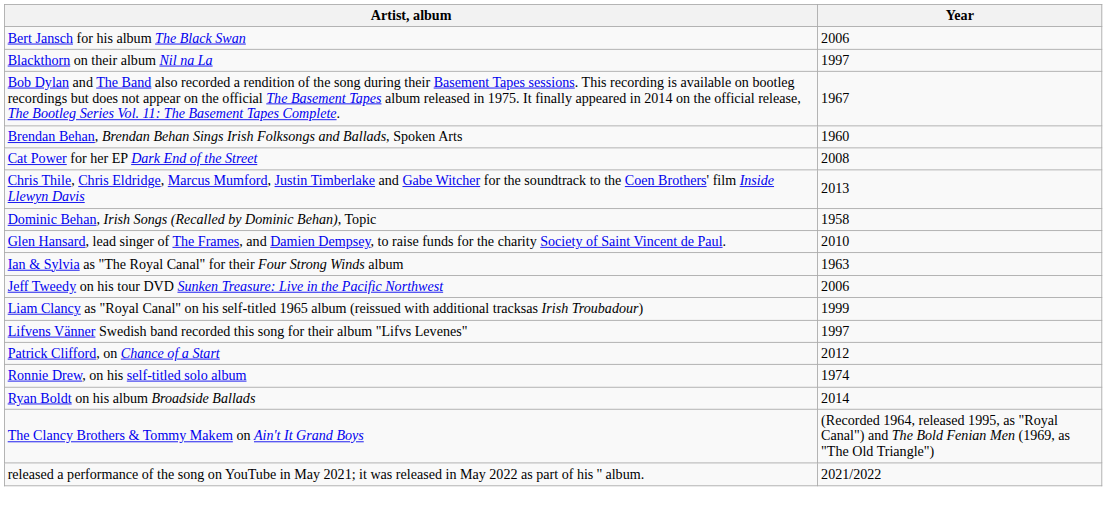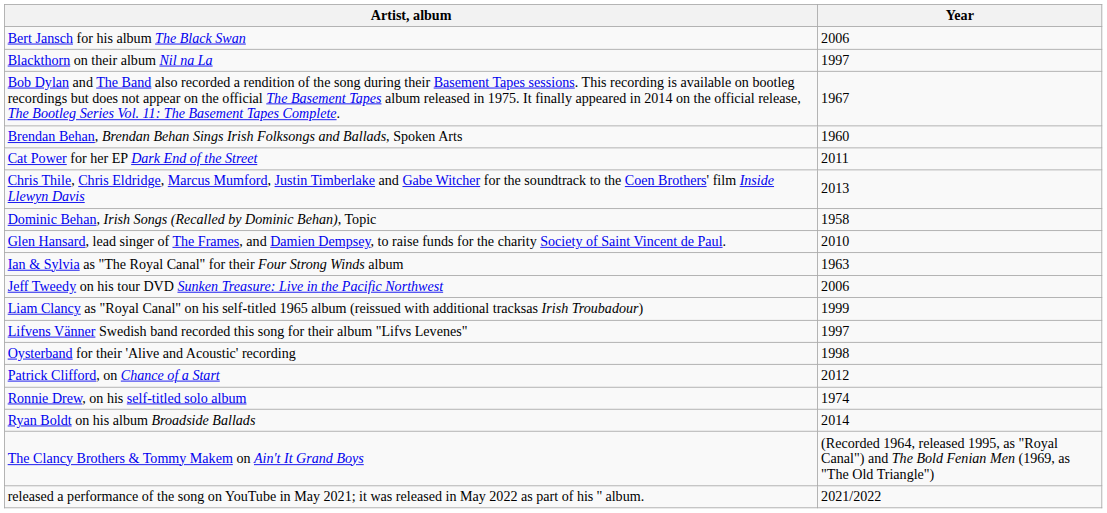 <table class="wikitable sortable">
 <tr>
 <th>Artist, album</th>
 <th>Year</th>
 </tr>
 <tr>
 <td><a href='#'>Bert Jansch</a> for his album <em><a href='#'>The Black Swan</a></em></td>
 <td>2006</td>
 </tr>
 <tr>
 <td><a href='#'>Blackthorn</a> on their album <em><a href='#'>Nil na La</a></em></td>
 <td>1997</td>
 </tr>
 <tr>
 <td><a href='#'>Bob Dylan</a> and <a href='#'>The Band</a> also recorded a rendition of the song during their <a href='#'>Basement Tapes sessions</a>. This recording is available on bootleg recordings but does not appear on the official <em><a href='#'>The Basement Tapes</a></em> album released in 1975. It finally appeared in 2014 on the official release, <em><a href='#'>The Bootleg Series Vol. 11: The Basement Tapes Complete</a></em>.</td>
 <td>1967</td>
 </tr>
 <tr>
 <td><a href='#'>Brendan Behan</a>, <em>Brendan Behan Sings Irish Folksongs and Ballads</em>, Spoken Arts</td>
 <td>1960</td>
 </tr>
 <tr>
 <td><a href='#'>Cat Power</a> for her EP <em><a href='#'>Dark End of the Street</a></em></td>
-<td>2008</td>
+<td>2011</td>
 </tr>
 <tr>
 <td><a href='#'>Chris Thile</a>, <a href='#'>Chris Eldridge</a>, <a href='#'>Marcus Mumford</a>, <a href='#'>Justin Timberlake</a> and <a href='#'>Gabe Witcher</a> for the soundtrack to the <a href='#'>Coen Brothers</a>' film <em><a href='#'>Inside Llewyn Davis</a></em></td>
 <td>2013</td>
 </tr>
 <tr>
 <td><a href='#'>Dominic Behan</a>, <em>Irish Songs (Recalled by Dominic Behan)</em>, Topic</td>
 <td>1958</td>
 </tr>
 <tr>
 <td><a href='#'>Glen Hansard</a>, lead singer of <a href='#'>The Frames</a>, and <a href='#'>Damien Dempsey</a>, to raise funds for the charity <a href='#'>Society of Saint Vincent de Paul</a>.</td>
 <td>2010</td>
 </tr>
 <tr>
 <td><a href='#'>Ian & Sylvia</a> as "The Royal Canal" for their <em>Four Strong Winds</em> album</td>
 <td>1963</td>
 </tr>
 <tr>
 <td><a href='#'>Jeff Tweedy</a> on his tour DVD <em><a href='#'>Sunken Treasure: Live in the Pacific Northwest</a></em></td>
 <td>2006</td>
 </tr>
 <tr>
 <td><a href='#'>Liam Clancy</a> as "Royal Canal" on his self-titled 1965 album (reissued with additional tracksas <em>Irish Troubadour</em>)</td>
 <td>1999</td>
 </tr>
 <tr>
 <td><a href='#'>Lifvens Vänner</a> Swedish band recorded this song for their album "Lifvs Levenes"</td>
 <td>1997</td>
 </tr>
 <tr>
+<td><a href='#'>Oysterband</a> for their 'Alive and Acoustic' recording</td>
+<td>1998</td>
+</tr>
+<tr>
 <td><a href='#'>Patrick Clifford</a>, on <em><a href='#'>Chance of a Start</a></em></td>
 <td>2012</td>
 </tr>
 <tr>
 <td><a href='#'>Ronnie Drew</a>, on his <a href='#'>self-titled solo album</a></td>
 <td>1974</td>
 </tr>
 <tr>
 <td><a href='#'>Ryan Boldt</a> on his album <em>Broadside Ballads</em></td>
 <td>2014</td>
 </tr>
 <tr>
 <td><a href='#'>The Clancy Brothers & Tommy Makem</a> on <em><a href='#'>Ain't It Grand Boys</a></em></td>
 <td>(Recorded 1964, released 1995, as "Royal Canal") and <em>The Bold Fenian Men</em> (1969, as "The Old Triangle")</td>
 </tr>
 <tr>
 <td> released a performance of the song on YouTube in May 2021; it was released in May 2022 as part of his '' album.</td>
 <td>2021/2022</td>
 </tr>
 </table>
